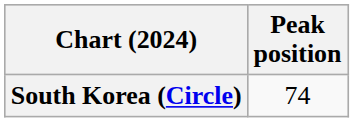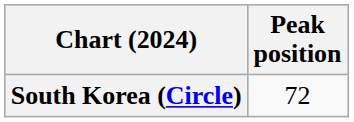 <table class="wikitable plainrowheaders" style="text-align:center">
 <tr>
 <th scope="col">Chart (2024)</th>
 <th scope="col">Peak<br>position</th>
 </tr>
 <tr>
 <th scope="row">South Korea (<a href='#'>Circle</a>)</th>
-<td>74</td>
+<td>72</td>
 </tr>
 </table>
